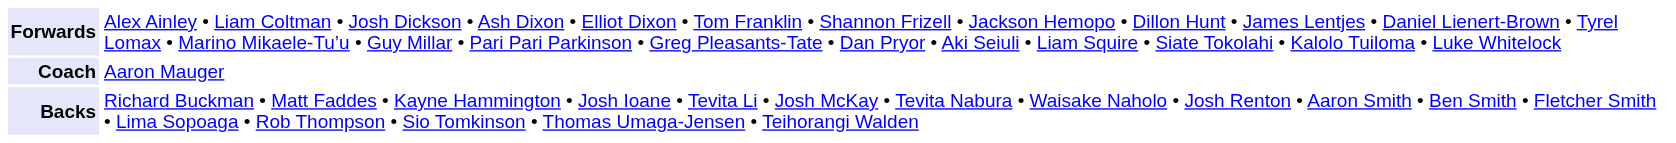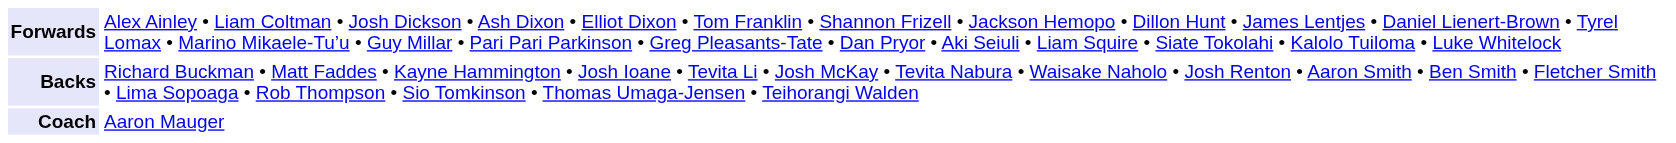 <table cellpadding="2" style="border: 1px solid white; font-size:90%;">
 <tr>
 <td style="text-align:right; background:lavender;"><strong>Forwards</strong></td>
 <td style="text-align:left;"><a href='#'>Alex Ainley</a> • <a href='#'>Liam Coltman</a> • <a href='#'>Josh Dickson</a> • <a href='#'>Ash Dixon</a> • <a href='#'>Elliot Dixon</a> • <a href='#'>Tom Franklin</a> • <a href='#'>Shannon Frizell</a> • <a href='#'>Jackson Hemopo</a> • <a href='#'>Dillon Hunt</a> • <a href='#'>James Lentjes</a> • <a href='#'>Daniel Lienert-Brown</a> • <a href='#'>Tyrel Lomax</a> • <a href='#'>Marino Mikaele-Tu’u</a> • <a href='#'>Guy Millar</a> • <a href='#'>Pari Pari Parkinson</a> • <a href='#'>Greg Pleasants-Tate</a> • <a href='#'>Dan Pryor</a> • <a href='#'>Aki Seiuli</a> • <a href='#'>Liam Squire</a> • <a href='#'>Siate Tokolahi</a> • <a href='#'>Kalolo Tuiloma</a> • <a href='#'>Luke Whitelock</a></td>
 </tr>
 <tr>
+<td style="text-align:right; background:lavender;"><strong>Backs</strong></td>
+<td style="text-align:left;"><a href='#'>Richard Buckman</a> • <a href='#'>Matt Faddes</a> • <a href='#'>Kayne Hammington</a> • <a href='#'>Josh Ioane</a> • <a href='#'>Tevita Li</a> • <a href='#'>Josh McKay</a> • <a href='#'>Tevita Nabura</a> • <a href='#'>Waisake Naholo</a> • <a href='#'>Josh Renton</a> • <a href='#'>Aaron Smith</a> • <a href='#'>Ben Smith</a> • <a href='#'>Fletcher Smith</a> • <a href='#'>Lima Sopoaga</a> • <a href='#'>Rob Thompson</a> • <a href='#'>Sio Tomkinson</a> • <a href='#'>Thomas Umaga-Jensen</a> • <a href='#'>Teihorangi Walden</a></td>
+</tr>
+<tr>
 <td style="text-align:right; background:lavender;"><strong>Coach</strong></td>
 <td style="text-align:left;"><a href='#'>Aaron Mauger</a></td>
 </tr>
-<tr>
-<td style="text-align:right; background:lavender;"><strong>Backs</strong></td>
-<td style="text-align:left;"><a href='#'>Richard Buckman</a> • <a href='#'>Matt Faddes</a> • <a href='#'>Kayne Hammington</a> • <a href='#'>Josh Ioane</a> • <a href='#'>Tevita Li</a> • <a href='#'>Josh McKay</a> • <a href='#'>Tevita Nabura</a> • <a href='#'>Waisake Naholo</a> • <a href='#'>Josh Renton</a> • <a href='#'>Aaron Smith</a> • <a href='#'>Ben Smith</a> • <a href='#'>Fletcher Smith</a> • <a href='#'>Lima Sopoaga</a> • <a href='#'>Rob Thompson</a> • <a href='#'>Sio Tomkinson</a> • <a href='#'>Thomas Umaga-Jensen</a> • <a href='#'>Teihorangi Walden</a></td>
-</tr>
 </table>
